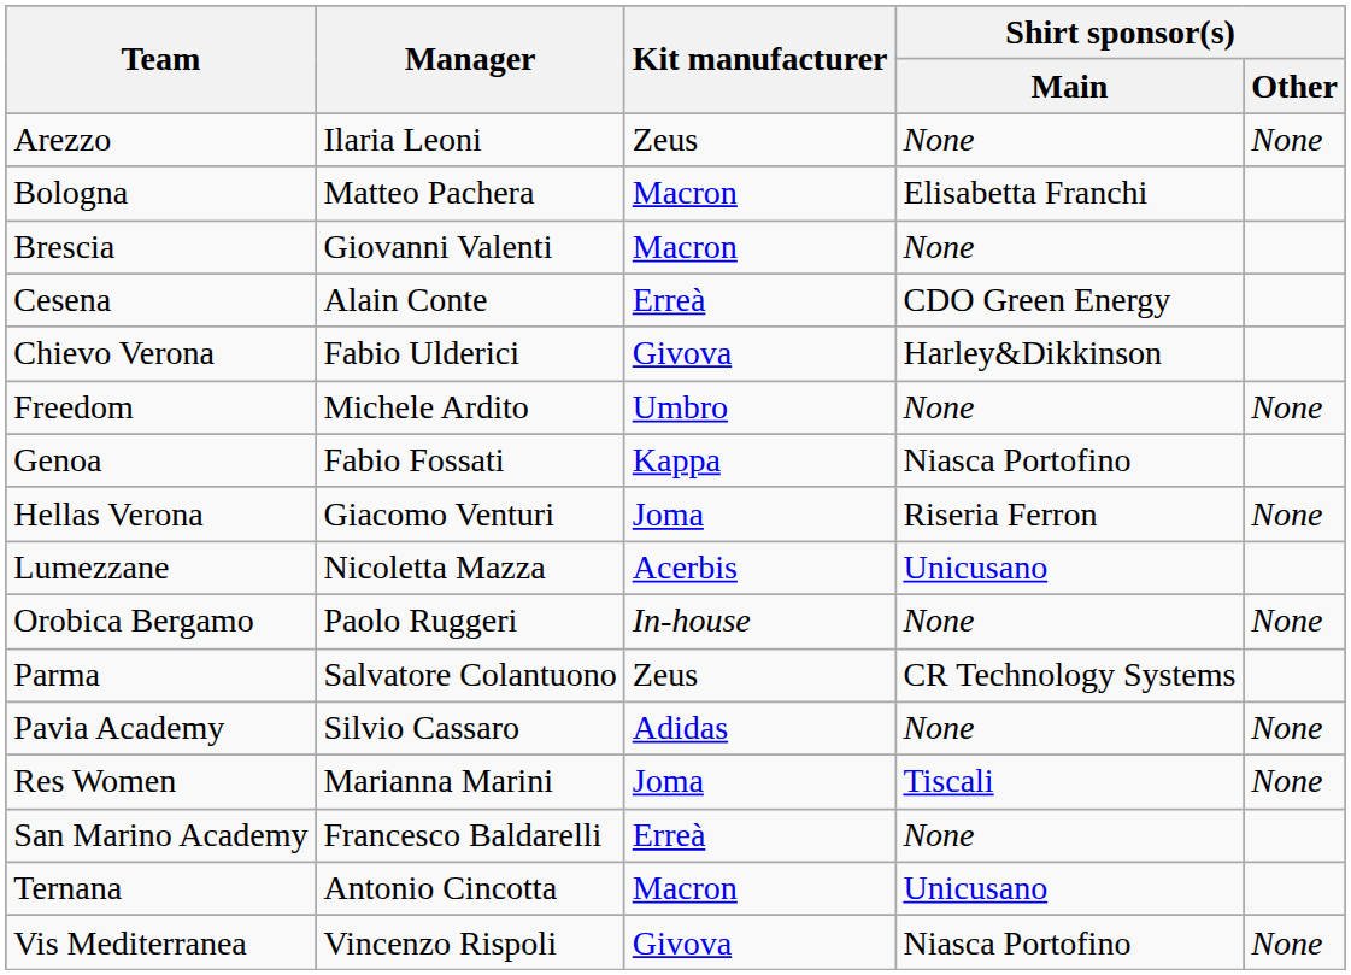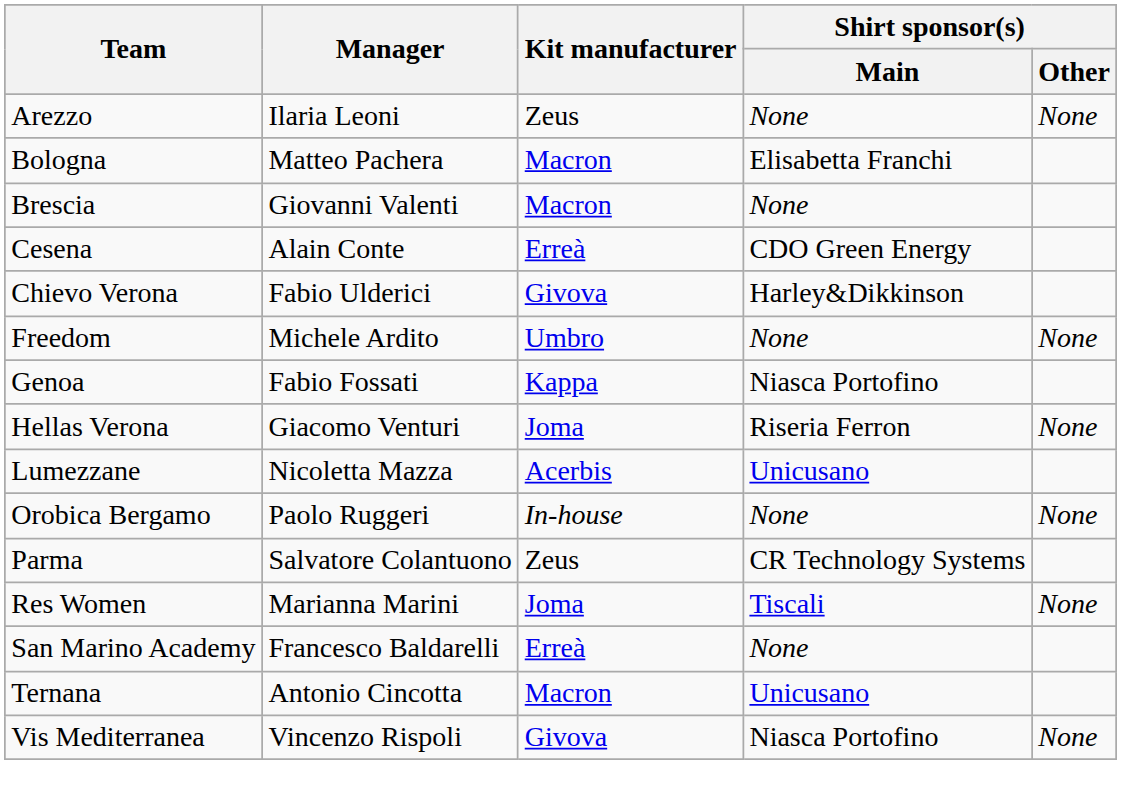 <table class="wikitable">
 <tr>
 <th rowspan="2">Team</th>
 <th rowspan="2">Manager</th>
 <th rowspan="2">Kit manufacturer</th>
 <th colspan="2">Shirt sponsor(s)</th>
 </tr>
 <tr>
 <th>Main</th>
 <th>Other</th>
 </tr>
 <tr>
 <td>Arezzo</td>
 <td> Ilaria Leoni</td>
 <td>Zeus</td>
 <td><em>None</em></td>
 <td><em>None</em></td>
 </tr>
 <tr>
 <td>Bologna</td>
 <td> Matteo Pachera</td>
 <td><a href='#'>Macron</a></td>
 <td>Elisabetta Franchi</td>
 <td></td>
 </tr>
 <tr>
 <td>Brescia</td>
 <td> Giovanni Valenti</td>
 <td><a href='#'>Macron</a></td>
 <td><em>None</em></td>
 <td></td>
 </tr>
 <tr>
 <td>Cesena</td>
 <td> Alain Conte</td>
 <td><a href='#'>Erreà</a></td>
 <td>CDO Green Energy</td>
 <td></td>
 </tr>
 <tr>
 <td>Chievo Verona</td>
 <td> Fabio Ulderici</td>
 <td><a href='#'>Givova</a></td>
 <td>Harley&Dikkinson</td>
 <td></td>
 </tr>
 <tr>
 <td>Freedom</td>
 <td> Michele Ardito</td>
 <td><a href='#'>Umbro</a></td>
 <td><em>None</em></td>
 <td><em>None</em></td>
 </tr>
 <tr>
 <td>Genoa</td>
 <td> Fabio Fossati</td>
 <td><a href='#'>Kappa</a></td>
 <td>Niasca Portofino</td>
 <td></td>
 </tr>
 <tr>
 <td>Hellas Verona</td>
 <td> Giacomo Venturi</td>
 <td><a href='#'>Joma</a></td>
 <td>Riseria Ferron</td>
 <td><em>None</em></td>
 </tr>
 <tr>
 <td>Lumezzane</td>
 <td> Nicoletta Mazza</td>
 <td><a href='#'>Acerbis</a></td>
 <td><a href='#'>Unicusano</a></td>
 <td></td>
 </tr>
 <tr>
 <td>Orobica Bergamo</td>
 <td> Paolo Ruggeri</td>
 <td><em>In-house</em></td>
 <td><em>None</em></td>
 <td><em>None</em></td>
 </tr>
 <tr>
 <td>Parma</td>
 <td> Salvatore Colantuono</td>
 <td>Zeus</td>
 <td>CR Technology Systems</td>
 <td></td>
 </tr>
 <tr>
-<td>Pavia Academy</td>
-<td> Silvio Cassaro</td>
-<td><a href='#'>Adidas</a></td>
-<td><em>None</em></td>
-<td><em>None</em></td>
-</tr>
-<tr>
 <td>Res Women</td>
 <td> Marianna Marini</td>
 <td><a href='#'>Joma</a></td>
 <td><a href='#'>Tiscali</a></td>
 <td><em>None</em></td>
 </tr>
 <tr>
 <td>San Marino Academy</td>
 <td> Francesco Baldarelli</td>
 <td><a href='#'>Erreà</a></td>
 <td><em>None</em></td>
 <td></td>
 </tr>
 <tr>
 <td>Ternana</td>
 <td> Antonio Cincotta</td>
 <td><a href='#'>Macron</a></td>
 <td><a href='#'>Unicusano</a></td>
 <td></td>
 </tr>
 <tr>
 <td>Vis Mediterranea</td>
 <td> Vincenzo Rispoli</td>
 <td><a href='#'>Givova</a></td>
 <td>Niasca Portofino</td>
 <td><em>None</em></td>
 </tr>
 </table>
